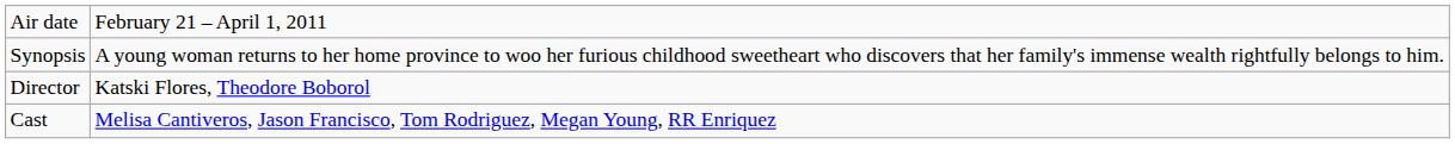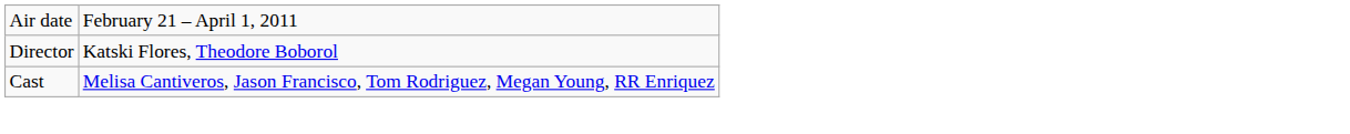 <table class="wikitable">
 <tr>
 <td>Air date</td>
 <td>February 21 – April 1, 2011</td>
-</tr>
-<tr>
-<td>Synopsis</td>
-<td>A young woman returns to her home province to woo her furious childhood sweetheart who discovers that her family's immense wealth rightfully belongs to him.</td>
 </tr>
 <tr>
 <td>Director</td>
 <td>Katski Flores, <a href='#'>Theodore Boborol</a></td>
 </tr>
 <tr>
 <td>Cast</td>
 <td><a href='#'>Melisa Cantiveros</a>, <a href='#'>Jason Francisco</a>, <a href='#'>Tom Rodriguez</a>, <a href='#'>Megan Young</a>, <a href='#'>RR Enriquez</a></td>
 </tr>
 </table>
